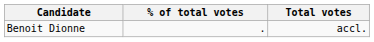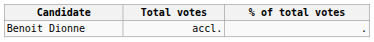 <table style="width:475px;" class="wikitable">
 <tr bgcolor="#EEEEEE">
 <th align="left">Candidate</th>
+<th align="right">Total votes</th>
 <th align="right">% of total votes</th>
-<th align="right">Total votes</th>
 </tr>
 <tr>
 <td align="left">Benoit Dionne</td>
+<td align="right">accl.</td>
 <td align="right">.</td>
-<td align="right">accl.</td>
 </tr>
 </table>
